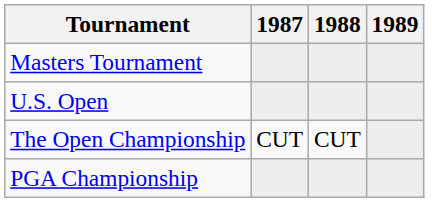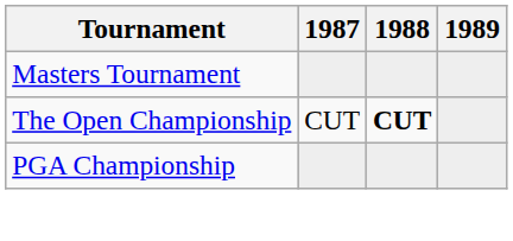 <table class="wikitable" style="font-size:95%;text-align:center;">
 <tr>
 <th>Tournament</th>
 <th>1987</th>
 <th>1988</th>
 <th>1989</th>
 </tr>
 <tr>
 <td align=left><a href='#'>Masters Tournament</a></td>
 <td style="background:#eeeeee;"></td>
 <td style="background:#eeeeee;"></td>
 <td style="background:#eeeeee;"></td>
 </tr>
 <tr>
-<td align=left><a href='#'>U.S. Open</a></td>
-<td style="background:#eeeeee;"></td>
-<td style="background:#eeeeee;"></td>
-<td style="background:#eeeeee;"></td>
-</tr>
-<tr>
 <td align=left><a href='#'>The Open Championship</a></td>
 <td>CUT</td>
-<td>CUT</td>
+<td><strong>CUT</strong></td>
 <td style="background:#eeeeee;"></td>
 </tr>
 <tr>
 <td align=left><a href='#'>PGA Championship</a></td>
 <td style="background:#eeeeee;"></td>
 <td style="background:#eeeeee;"></td>
 <td style="background:#eeeeee;"></td>
 </tr>
 </table>
